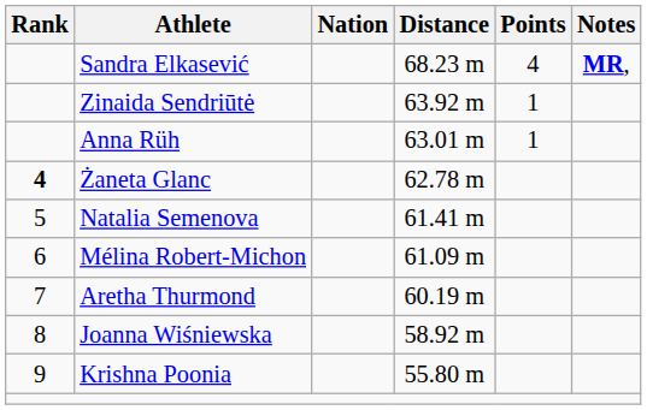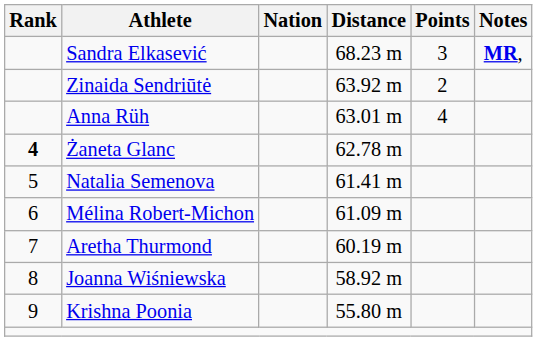 <table class="wikitable mw-datatable sortable" style="text-align:center;">
 <tr>
 <th>Rank</th>
 <th>Athlete</th>
 <th>Nation</th>
 <th>Distance</th>
 <th>Points</th>
 <th>Notes</th>
 </tr>
 <tr>
 <td></td>
 <td align=left><a href='#'>Sandra Elkasević</a></td>
 <td align=left></td>
 <td>68.23 m</td>
-<td>4</td>
+<td>3</td>
 <td><strong><a href='#'>MR</a></strong>, </td>
 </tr>
 <tr>
 <td></td>
 <td align=left><a href='#'>Zinaida Sendriūtė</a></td>
 <td align=left></td>
 <td>63.92 m</td>
-<td>1</td>
+<td>2</td>
 <td></td>
 </tr>
 <tr>
 <td></td>
 <td align=left><a href='#'>Anna Rüh</a></td>
 <td align=left></td>
 <td>63.01 m</td>
-<td>1</td>
+<td>4</td>
 <td></td>
 </tr>
 <tr>
 <td><strong>4</strong></td>
 <td align=left><a href='#'>Żaneta Glanc</a></td>
 <td align=left></td>
 <td>62.78 m</td>
 <td></td>
 <td></td>
 </tr>
 <tr>
 <td>5</td>
 <td align=left><a href='#'>Natalia Semenova</a></td>
 <td align=left></td>
 <td>61.41 m</td>
 <td></td>
 <td></td>
 </tr>
 <tr>
 <td>6</td>
 <td align=left><a href='#'>Mélina Robert-Michon</a></td>
 <td align=left></td>
 <td>61.09 m</td>
 <td></td>
 <td></td>
 </tr>
 <tr>
 <td>7</td>
 <td align=left><a href='#'>Aretha Thurmond</a></td>
 <td align=left></td>
 <td>60.19 m</td>
 <td></td>
 <td></td>
 </tr>
 <tr>
 <td>8</td>
 <td align=left><a href='#'>Joanna Wiśniewska</a></td>
 <td align=left></td>
 <td>58.92 m</td>
 <td></td>
 <td></td>
 </tr>
 <tr>
 <td>9</td>
 <td align=left><a href='#'>Krishna Poonia</a></td>
 <td align=left></td>
 <td>55.80 m</td>
 <td></td>
 <td></td>
 </tr>
 <tr class="sortbottom">
 <td colspan=6></td>
 </tr>
 </table>
